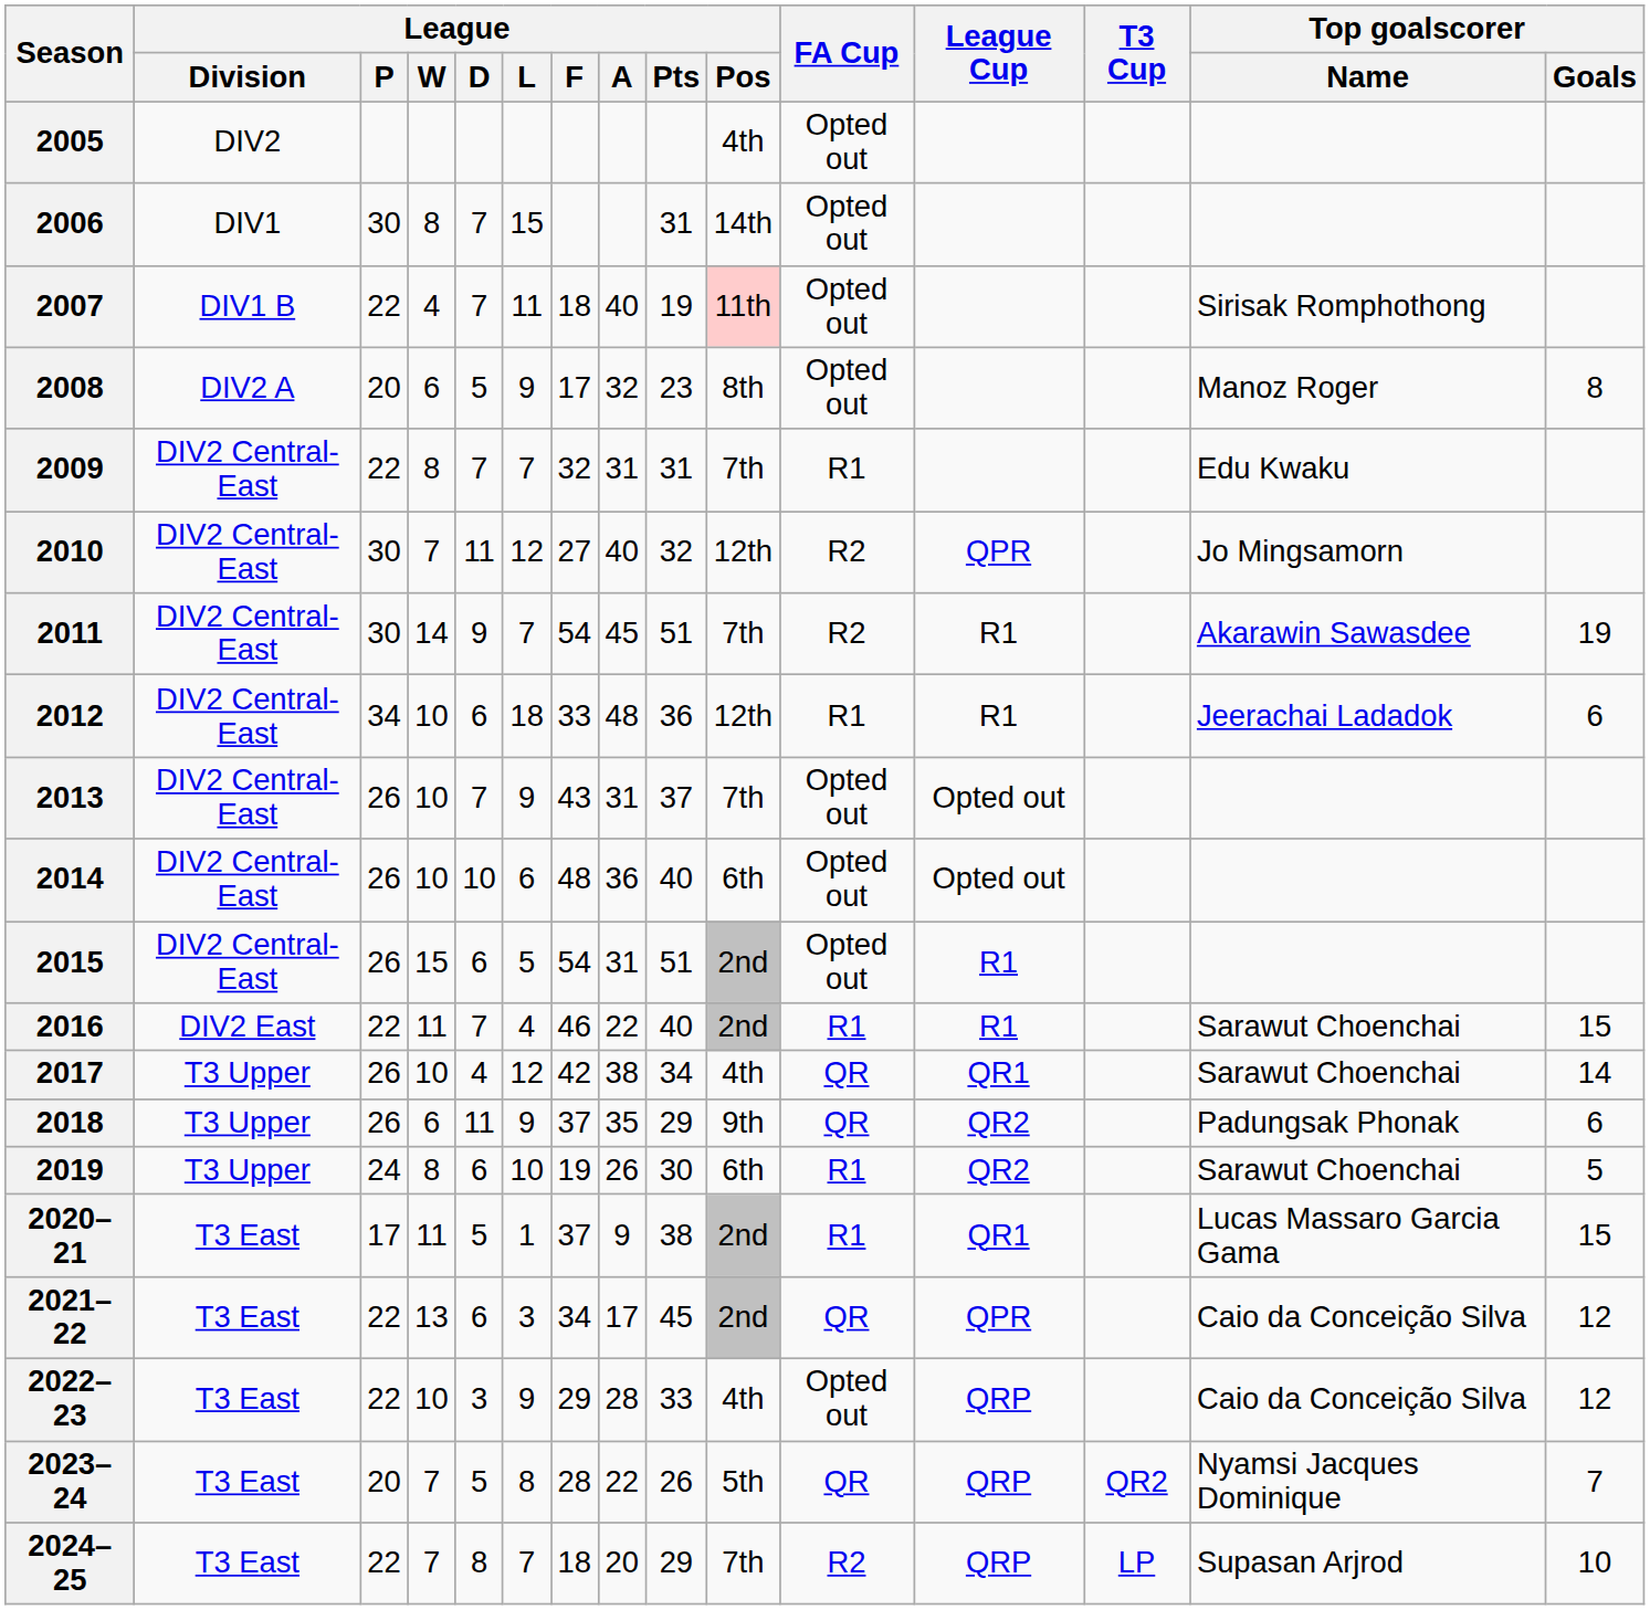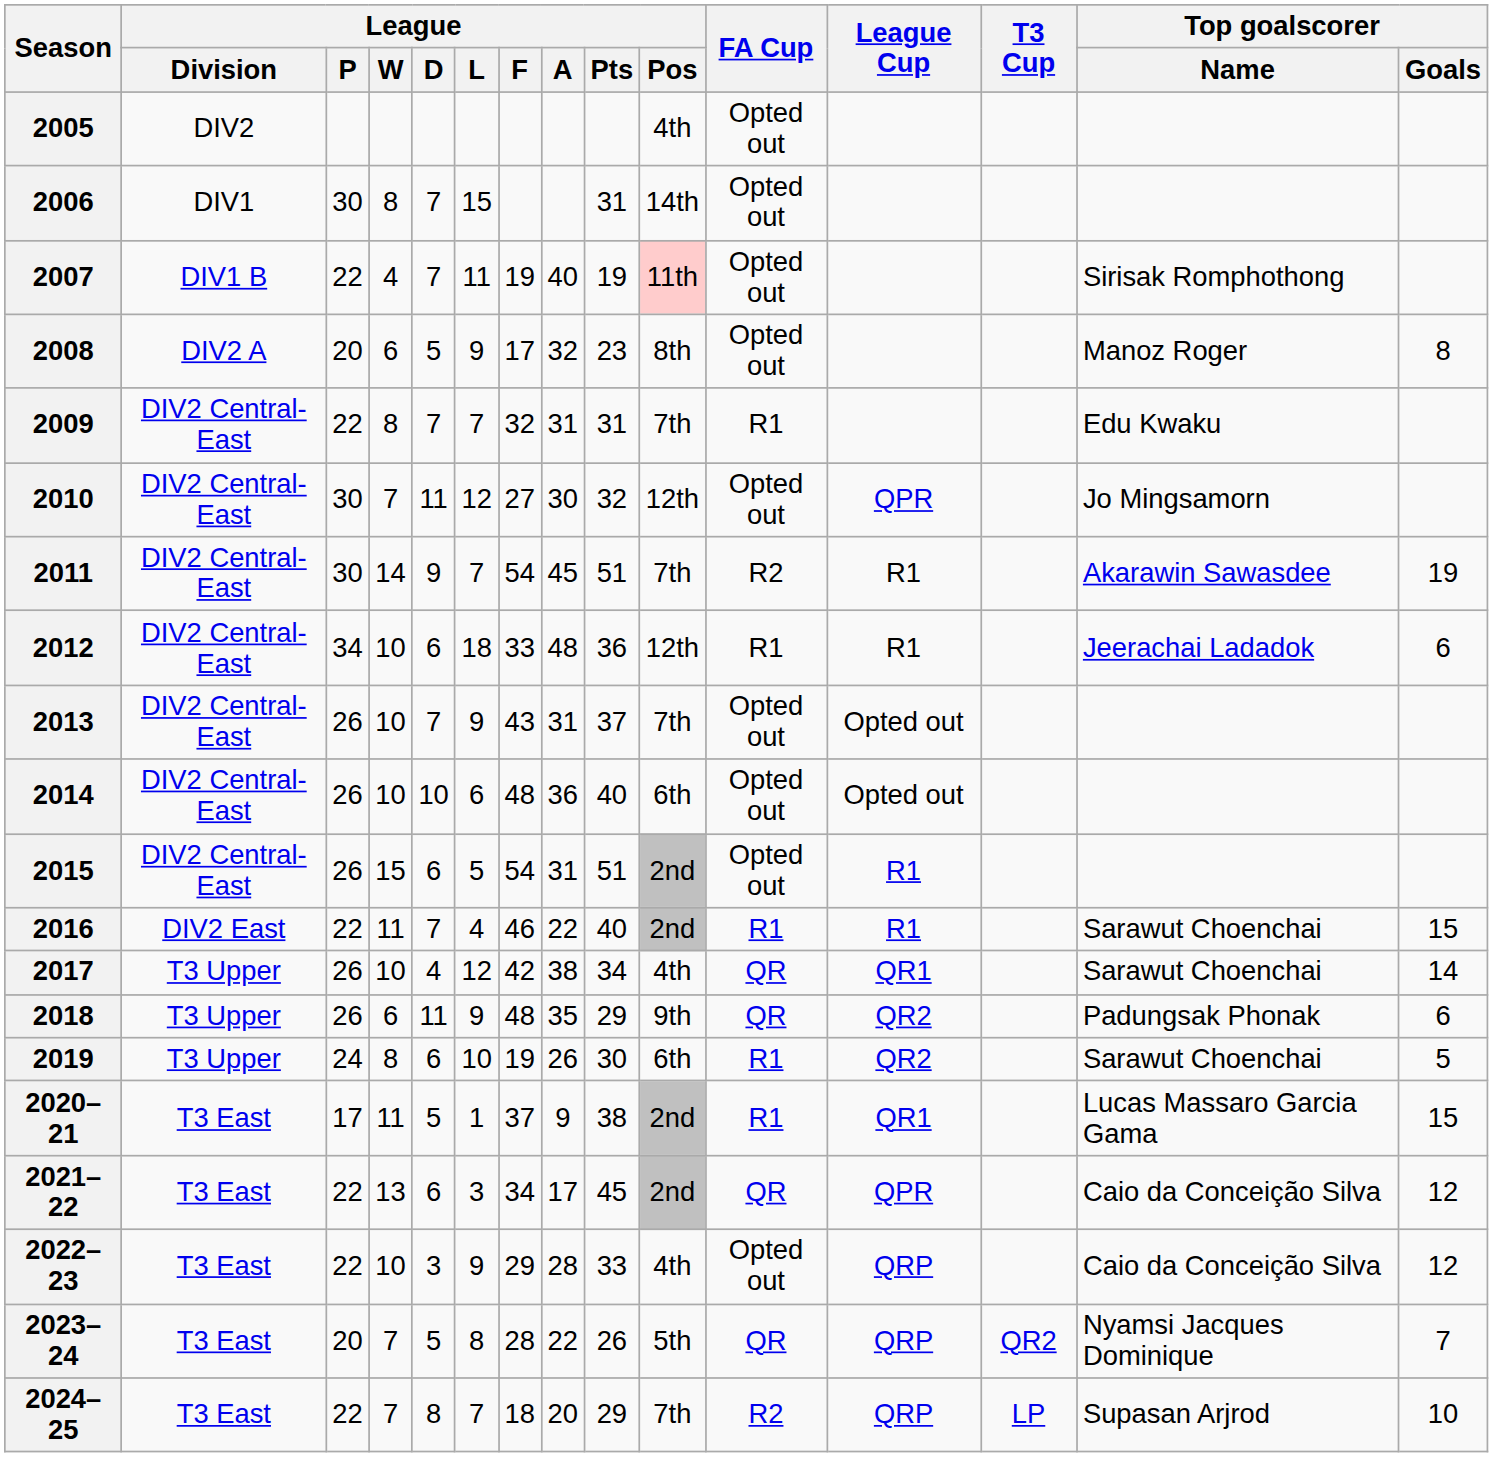 <table class="wikitable" style="text-align: center">
 <tr>
 <th rowspan=2>Season</th>
 <th colspan=9>League</th>
 <th rowspan=2><a href='#'>FA Cup</a></th>
 <th rowspan=2><a href='#'>League Cup</a></th>
 <th rowspan=2><a href='#'>T3 Cup</a></th>
 <th colspan=2>Top goalscorer</th>
 </tr>
 <tr>
 <th>Division</th>
 <th>P</th>
 <th>W</th>
 <th>D</th>
 <th>L</th>
 <th>F</th>
 <th>A</th>
 <th>Pts</th>
 <th>Pos</th>
 <th>Name</th>
 <th>Goals</th>
 </tr>
 <tr>
 <th>2005</th>
 <td>DIV2</td>
 <td></td>
 <td></td>
 <td></td>
 <td></td>
 <td></td>
 <td></td>
 <td></td>
 <td>4th</td>
 <td>Opted out</td>
 <td></td>
 <td></td>
 <td></td>
 <td></td>
 </tr>
 <tr>
 <th>2006</th>
 <td>DIV1</td>
 <td>30</td>
 <td>8</td>
 <td>7</td>
 <td>15</td>
 <td></td>
 <td></td>
 <td>31</td>
 <td>14th</td>
 <td>Opted out</td>
 <td></td>
 <td></td>
 <td></td>
 <td></td>
 </tr>
 <tr>
 <th>2007</th>
 <td><a href='#'>DIV1 B</a></td>
 <td>22</td>
 <td>4</td>
 <td>7</td>
 <td>11</td>
-<td>18</td>
+<td>19</td>
 <td>40</td>
 <td>19</td>
 <td bgcolor="#FFCCCC">11th</td>
 <td>Opted out</td>
 <td></td>
 <td></td>
 <td align="left"> Sirisak Romphothong</td>
 <td></td>
 </tr>
 <tr>
 <th>2008</th>
 <td><a href='#'>DIV2 A</a></td>
 <td>20</td>
 <td>6</td>
 <td>5</td>
 <td>9</td>
 <td>17</td>
 <td>32</td>
 <td>23</td>
 <td>8th</td>
 <td>Opted out</td>
 <td></td>
 <td></td>
 <td align="left"> Manoz Roger</td>
 <td>8</td>
 </tr>
 <tr>
 <th>2009</th>
 <td><a href='#'>DIV2 Central-East</a></td>
 <td>22</td>
 <td>8</td>
 <td>7</td>
 <td>7</td>
 <td>32</td>
 <td>31</td>
 <td>31</td>
 <td>7th</td>
 <td>R1</td>
 <td></td>
 <td></td>
 <td align="left"> Edu Kwaku</td>
 <td></td>
 </tr>
 <tr>
 <th>2010</th>
 <td><a href='#'>DIV2 Central-East</a></td>
 <td>30</td>
 <td>7</td>
 <td>11</td>
 <td>12</td>
 <td>27</td>
-<td>40</td>
+<td>30</td>
 <td>32</td>
 <td>12th</td>
-<td>R2</td>
+<td>Opted out</td>
 <td><a href='#'>QPR</a></td>
 <td></td>
 <td align="left"> Jo Mingsamorn</td>
 <td></td>
 </tr>
 <tr>
 <th>2011</th>
 <td><a href='#'>DIV2 Central-East</a></td>
 <td>30</td>
 <td>14</td>
 <td>9</td>
 <td>7</td>
 <td>54</td>
 <td>45</td>
 <td>51</td>
 <td>7th</td>
 <td>R2</td>
 <td>R1</td>
 <td></td>
 <td align="left"> <a href='#'>Akarawin Sawasdee</a></td>
 <td>19</td>
 </tr>
 <tr>
 <th>2012</th>
 <td><a href='#'>DIV2 Central-East</a></td>
 <td>34</td>
 <td>10</td>
 <td>6</td>
 <td>18</td>
 <td>33</td>
 <td>48</td>
 <td>36</td>
 <td>12th</td>
 <td>R1</td>
 <td>R1</td>
 <td></td>
 <td align="left"> <a href='#'>Jeerachai Ladadok</a></td>
 <td>6</td>
 </tr>
 <tr>
 <th>2013</th>
 <td><a href='#'>DIV2 Central-East</a></td>
 <td>26</td>
 <td>10</td>
 <td>7</td>
 <td>9</td>
 <td>43</td>
 <td>31</td>
 <td>37</td>
 <td>7th</td>
 <td>Opted out</td>
 <td>Opted out</td>
 <td></td>
 <td></td>
 <td></td>
 </tr>
 <tr>
 <th>2014</th>
 <td><a href='#'>DIV2 Central-East</a></td>
 <td>26</td>
 <td>10</td>
 <td>10</td>
 <td>6</td>
 <td>48</td>
 <td>36</td>
 <td>40</td>
 <td>6th</td>
 <td>Opted out</td>
 <td>Opted out</td>
 <td></td>
 <td></td>
 <td></td>
 </tr>
 <tr>
 <th>2015</th>
 <td><a href='#'>DIV2 Central-East</a></td>
 <td>26</td>
 <td>15</td>
 <td>6</td>
 <td>5</td>
 <td>54</td>
 <td>31</td>
 <td>51</td>
 <td bgcolor=silver>2nd</td>
 <td>Opted out</td>
 <td><a href='#'>R1</a></td>
 <td></td>
 <td></td>
 <td></td>
 </tr>
 <tr>
 <th>2016</th>
 <td><a href='#'>DIV2 East</a></td>
 <td>22</td>
 <td>11</td>
 <td>7</td>
 <td>4</td>
 <td>46</td>
 <td>22</td>
 <td>40</td>
 <td bgcolor=silver>2nd</td>
 <td><a href='#'>R1</a></td>
 <td><a href='#'>R1</a></td>
 <td></td>
 <td align="left"> Sarawut Choenchai</td>
 <td>15</td>
 </tr>
 <tr>
 <th>2017</th>
 <td><a href='#'>T3 Upper</a></td>
 <td>26</td>
 <td>10</td>
 <td>4</td>
 <td>12</td>
 <td>42</td>
 <td>38</td>
 <td>34</td>
 <td>4th</td>
 <td><a href='#'>QR</a></td>
 <td><a href='#'>QR1</a></td>
 <td></td>
 <td align="left"> Sarawut Choenchai</td>
 <td>14</td>
 </tr>
 <tr>
 <th>2018</th>
 <td><a href='#'>T3 Upper</a></td>
 <td>26</td>
 <td>6</td>
 <td>11</td>
 <td>9</td>
-<td>37</td>
+<td>48</td>
 <td>35</td>
 <td>29</td>
 <td>9th</td>
 <td><a href='#'>QR</a></td>
 <td><a href='#'>QR2</a></td>
 <td></td>
 <td align="left"> Padungsak Phonak</td>
 <td>6</td>
 </tr>
 <tr>
 <th>2019</th>
 <td><a href='#'>T3 Upper</a></td>
 <td>24</td>
 <td>8</td>
 <td>6</td>
 <td>10</td>
 <td>19</td>
 <td>26</td>
 <td>30</td>
 <td>6th</td>
 <td><a href='#'>R1</a></td>
 <td><a href='#'>QR2</a></td>
 <td></td>
 <td align="left"> Sarawut Choenchai</td>
 <td>5</td>
 </tr>
 <tr>
 <th>2020–21</th>
 <td><a href='#'>T3 East</a></td>
 <td>17</td>
 <td>11</td>
 <td>5</td>
 <td>1</td>
 <td>37</td>
 <td>9</td>
 <td>38</td>
 <td bgcolor=silver>2nd</td>
 <td><a href='#'>R1</a></td>
 <td><a href='#'>QR1</a></td>
 <td></td>
 <td align="left"> Lucas Massaro Garcia Gama</td>
 <td>15</td>
 </tr>
 <tr>
 <th>2021–22</th>
 <td><a href='#'>T3 East</a></td>
 <td>22</td>
 <td>13</td>
 <td>6</td>
 <td>3</td>
 <td>34</td>
 <td>17</td>
 <td>45</td>
 <td bgcolor=silver>2nd</td>
 <td><a href='#'>QR</a></td>
 <td><a href='#'>QPR</a></td>
 <td></td>
 <td align="left"> Caio da Conceição Silva</td>
 <td>12</td>
 </tr>
 <tr>
 <th>2022–23</th>
 <td><a href='#'>T3 East</a></td>
 <td>22</td>
 <td>10</td>
 <td>3</td>
 <td>9</td>
 <td>29</td>
 <td>28</td>
 <td>33</td>
 <td>4th</td>
 <td>Opted out</td>
 <td><a href='#'>QRP</a></td>
 <td></td>
 <td align="left"> Caio da Conceição Silva</td>
 <td>12</td>
 </tr>
 <tr>
 <th>2023–24</th>
 <td><a href='#'>T3 East</a></td>
 <td>20</td>
 <td>7</td>
 <td>5</td>
 <td>8</td>
 <td>28</td>
 <td>22</td>
 <td>26</td>
 <td>5th</td>
 <td><a href='#'>QR</a></td>
 <td><a href='#'>QRP</a></td>
 <td><a href='#'>QR2</a></td>
 <td align="left"> Nyamsi Jacques Dominique</td>
 <td>7</td>
 </tr>
 <tr>
 <th>2024–25</th>
 <td><a href='#'>T3 East</a></td>
 <td>22</td>
 <td>7</td>
 <td>8</td>
 <td>7</td>
 <td>18</td>
 <td>20</td>
 <td>29</td>
 <td>7th</td>
 <td><a href='#'>R2</a></td>
 <td><a href='#'>QRP</a></td>
 <td><a href='#'>LP</a></td>
 <td align="left"> Supasan Arjrod</td>
 <td>10</td>
 </tr>
 </table>
